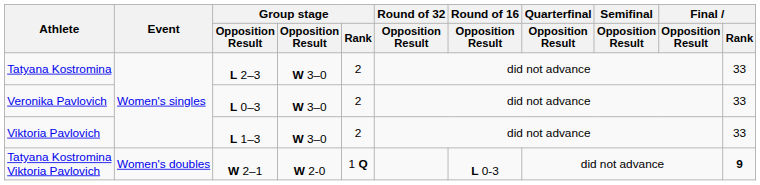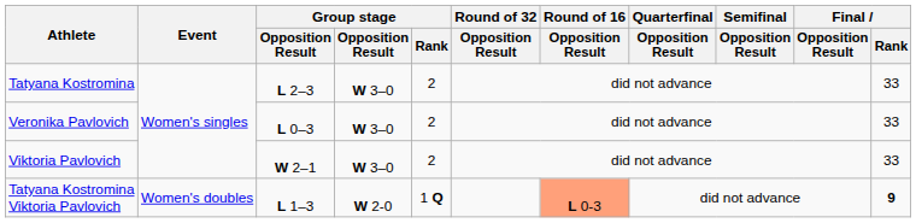 <table class=wikitable style="font-size:90%; text-align:center">
 <tr>
 <th rowspan=2>Athlete</th>
 <th rowspan=2>Event</th>
 <th colspan=3>Group stage</th>
 <th>Round of 32</th>
 <th>Round of 16</th>
 <th>Quarterfinal</th>
 <th>Semifinal</th>
 <th colspan=2>Final / </th>
 </tr>
 <tr style=font-size:95%>
 <th>Opposition<br>Result</th>
 <th>Opposition<br>Result</th>
 <th>Rank</th>
 <th>Opposition<br>Result</th>
 <th>Opposition<br>Result</th>
 <th>Opposition<br>Result</th>
 <th>Opposition<br>Result</th>
 <th>Opposition<br>Result</th>
 <th>Rank</th>
 </tr>
 <tr>
 <td align=left><a href='#'>Tatyana Kostromina</a></td>
 <td align=left rowspan=3><a href='#'>Women's singles</a></td>
 <td><br><strong>L</strong> 2–3</td>
 <td><br><strong>W</strong> 3–0</td>
 <td>2</td>
 <td colspan=5>did not advance</td>
 <td>33</td>
 </tr>
 <tr>
 <td align=left><a href='#'>Veronika Pavlovich</a></td>
 <td><br><strong>L</strong> 0–3</td>
 <td><br><strong>W</strong> 3–0</td>
 <td>2</td>
 <td colspan=5>did not advance</td>
 <td>33</td>
 </tr>
 <tr>
 <td align=left><a href='#'>Viktoria Pavlovich</a></td>
-<td><br><strong>L</strong> 1–3</td>
+<td><br><strong>W</strong> 2–1</td>
 <td><br><strong>W</strong> 3–0</td>
 <td>2</td>
 <td colspan=5>did not advance</td>
 <td>33</td>
 </tr>
 <tr>
 <td align=left><a href='#'>Tatyana Kostromina</a><br><a href='#'>Viktoria Pavlovich</a></td>
 <td align=left><a href='#'>Women's doubles</a></td>
-<td><br><strong>W</strong> 2–1</td>
+<td><br><strong>L</strong> 1–3</td>
 <td><br><strong>W</strong> 2-0</td>
 <td>1 <strong>Q</strong></td>
 <td></td>
-<td><br><strong>L</strong> 0-3</td>
+<td style="background: lightsalmon;"><br><strong>L</strong> 0-3</td>
 <td colspan=3>did not advance</td>
 <td><strong>9</strong></td>
 </tr>
 </table>
